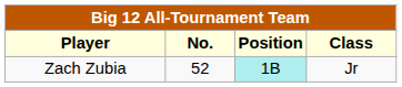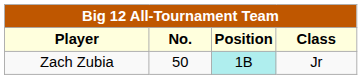 <table class="wikitable" style="text-align:center">
 <tr>
 <td colspan="5" style= "background: #BF5700; color:white"><strong>Big 12 All-Tournament Team</strong></td>
 </tr>
 <tr>
 <th style="width:150px; background: #ffffdd;">Player</th>
 <th style="width:60px; background: #ffffdd;">No.</th>
 <th style="width:60px; background: #ffffdd;">Position</th>
 <th style="width:80px; background: #ffffdd;">Class</th>
 </tr>
 <tr>
 <td>Zach Zubia</td>
-<td>52</td>
+<td>50</td>
 <td style="background: paleturquoise;">1B</td>
 <td>Jr</td>
 </tr>
 </table>
